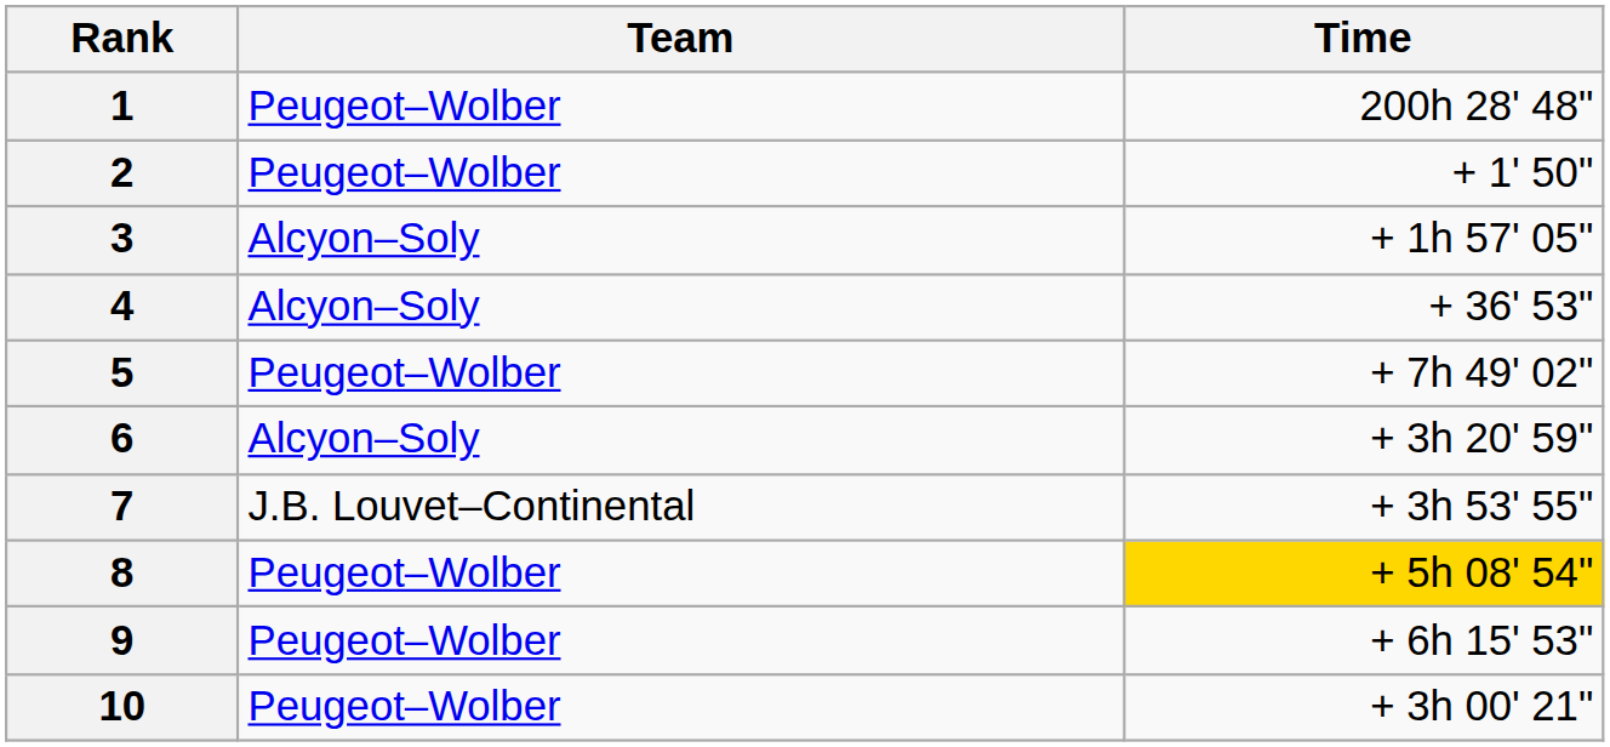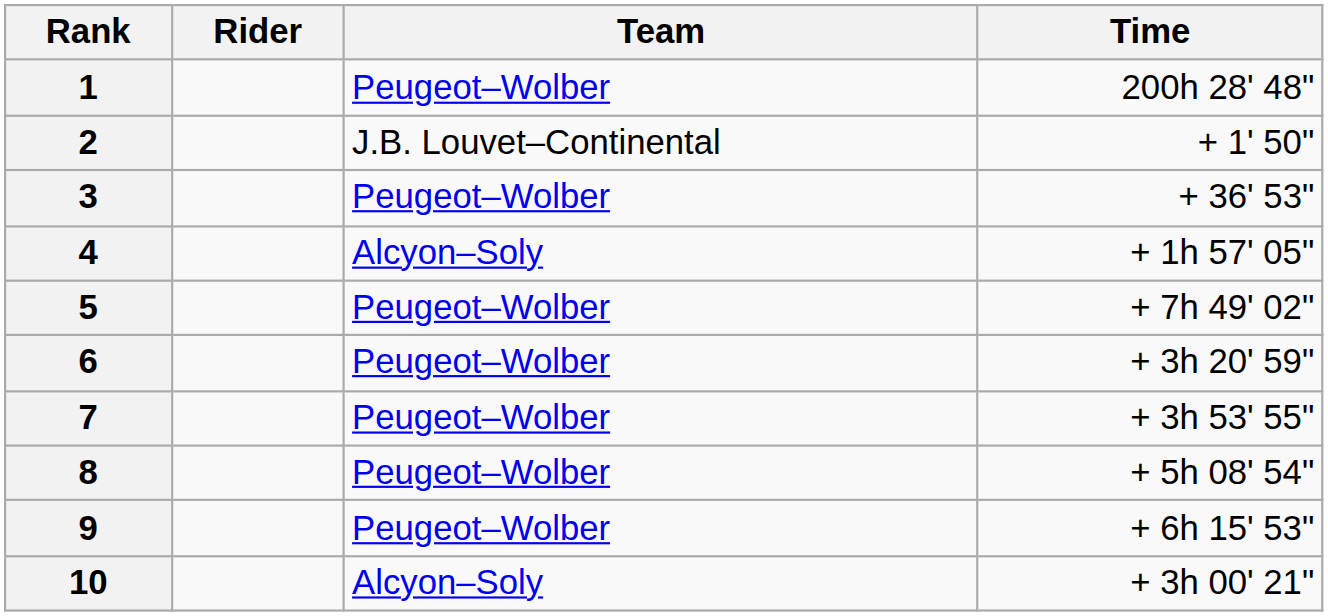 <table class="wikitable" style="width:38em; margin-bottom:0;">
 <tr>
 <th scope="col">Rank</th>
+<th scope="col">Rider</th>
 <th scope="col">Team</th>
 <th scope="col">Time</th>
 </tr>
 <tr>
 <th scope="col">1</th>
+<td></td>
 <td><a href='#'>Peugeot–Wolber</a></td>
 <td style="text-align:right;">200h 28' 48"</td>
 </tr>
 <tr>
 <th scope="col">2</th>
-<td><a href='#'>Peugeot–Wolber</a></td>
+<td></td>
+<td>J.B. Louvet–Continental</td>
 <td style="text-align:right;">+ 1' 50"</td>
 </tr>
 <tr>
 <th scope="col">3</th>
+<td></td>
+<td><a href='#'>Peugeot–Wolber</a></td>
+<td style="text-align:right;">+ 36' 53"</td>
+</tr>
+<tr>
+<th scope="col">4</th>
+<td></td>
 <td><a href='#'>Alcyon–Soly</a></td>
 <td style="text-align:right;">+ 1h 57' 05"</td>
 </tr>
 <tr>
-<th scope="col">4</th>
-<td><a href='#'>Alcyon–Soly</a></td>
-<td style="text-align:right;">+ 36' 53"</td>
-</tr>
-<tr>
 <th scope="col">5</th>
+<td></td>
 <td><a href='#'>Peugeot–Wolber</a></td>
 <td style="text-align:right;">+ 7h 49' 02"</td>
 </tr>
 <tr>
 <th scope="col">6</th>
-<td><a href='#'>Alcyon–Soly</a></td>
+<td></td>
+<td><a href='#'>Peugeot–Wolber</a></td>
 <td style="text-align:right;">+ 3h 20' 59"</td>
 </tr>
 <tr>
 <th scope="col">7</th>
-<td>J.B. Louvet–Continental</td>
+<td></td>
+<td><a href='#'>Peugeot–Wolber</a></td>
 <td style="text-align:right;">+ 3h 53' 55"</td>
 </tr>
 <tr>
 <th scope="col">8</th>
+<td></td>
 <td><a href='#'>Peugeot–Wolber</a></td>
-<td style="background: gold; text-align:right;">+ 5h 08' 54"</td>
+<td style="text-align:right;">+ 5h 08' 54"</td>
 </tr>
 <tr>
 <th scope="col">9</th>
+<td></td>
 <td><a href='#'>Peugeot–Wolber</a></td>
 <td style="text-align:right;">+ 6h 15' 53"</td>
 </tr>
 <tr>
 <th scope="col">10</th>
-<td><a href='#'>Peugeot–Wolber</a></td>
+<td></td>
+<td><a href='#'>Alcyon–Soly</a></td>
 <td style="text-align:right;">+ 3h 00' 21"</td>
 </tr>
 </table>
